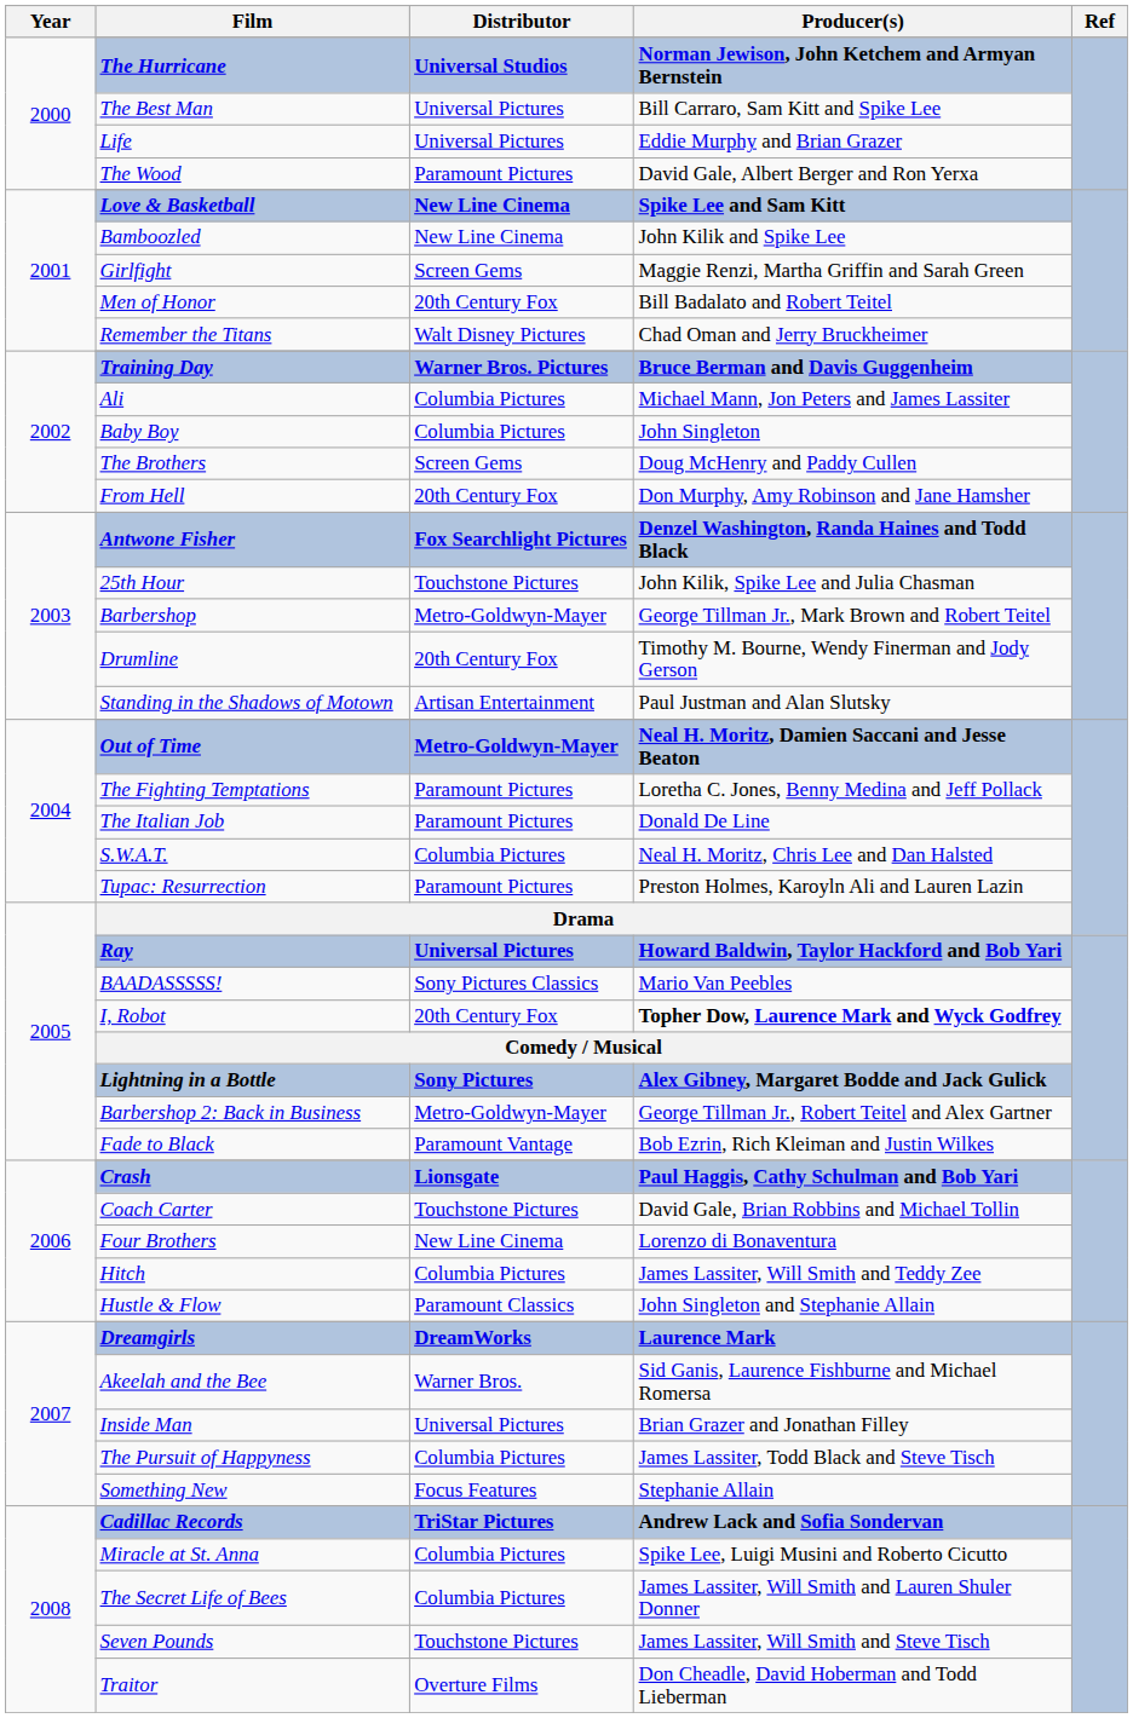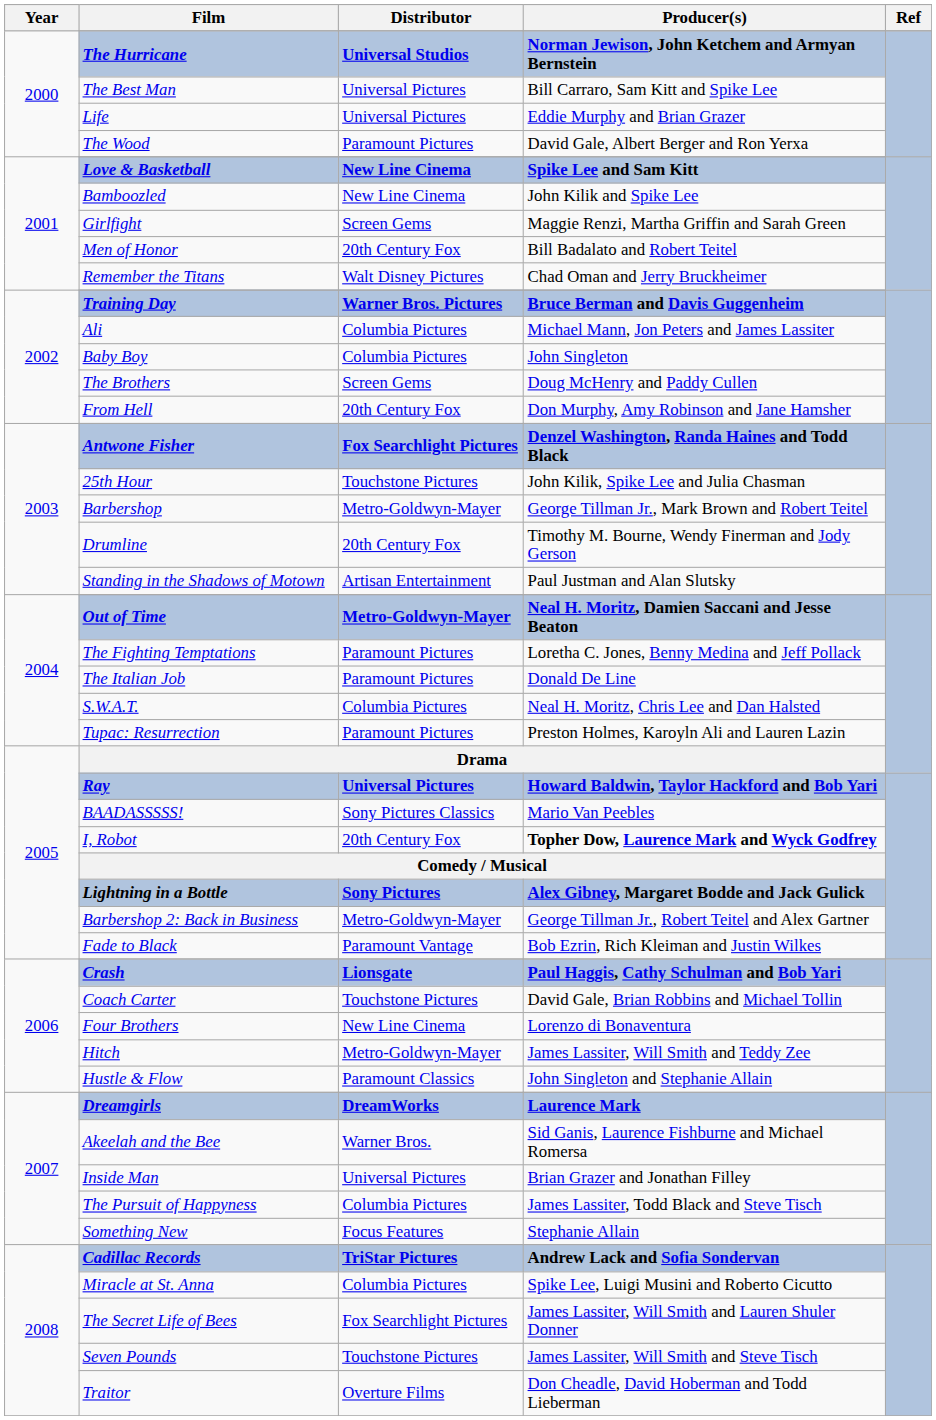 <table class="wikitable" style="width:100%;">
 <tr style="background:#bebebe;">
 <th style="width:8%;">Year</th>
 <th style="width:28%;">Film</th>
 <th style="width:20%;">Distributor</th>
 <th style="width:39%;">Producer(s)</th>
 <th style="width:5%;">Ref</th>
 </tr>
 <tr>
 <td rowspan="5" align="center"><a href='#'>2000</a></td>
 </tr>
 <tr style="background:#B0C4DE">
 <td><strong><em><a href='#'>The Hurricane</a></em></strong></td>
 <td><strong><a href='#'>Universal Studios</a></strong></td>
 <td><strong><a href='#'>Norman Jewison</a>, John Ketchem and Armyan Bernstein</strong></td>
 <td rowspan="5" align="center"></td>
 </tr>
 <tr>
 <td><em><a href='#'>The Best Man</a></em></td>
 <td><a href='#'>Universal Pictures</a></td>
 <td>Bill Carraro, Sam Kitt and <a href='#'>Spike Lee</a></td>
 </tr>
 <tr>
 <td><em><a href='#'>Life</a></em></td>
 <td><a href='#'>Universal Pictures</a></td>
 <td><a href='#'>Eddie Murphy</a> and <a href='#'>Brian Grazer</a></td>
 </tr>
 <tr>
 <td><em><a href='#'>The Wood</a></em></td>
 <td><a href='#'>Paramount Pictures</a></td>
 <td>David Gale, Albert Berger and Ron Yerxa</td>
 </tr>
 <tr>
 <td rowspan="6" align="center"><a href='#'>2001</a></td>
 </tr>
 <tr style="background:#B0C4DE">
 <td><strong><em><a href='#'>Love & Basketball</a></em></strong></td>
 <td><strong><a href='#'>New Line Cinema</a></strong></td>
 <td><strong><a href='#'>Spike Lee</a> and Sam Kitt</strong></td>
 <td rowspan="6" align="center"></td>
 </tr>
 <tr>
 <td><em><a href='#'>Bamboozled</a></em></td>
 <td><a href='#'>New Line Cinema</a></td>
 <td>John Kilik and <a href='#'>Spike Lee</a></td>
 </tr>
 <tr>
 <td><em><a href='#'>Girlfight</a></em></td>
 <td><a href='#'>Screen Gems</a></td>
 <td>Maggie Renzi, Martha Griffin and Sarah Green</td>
 </tr>
 <tr>
 <td><em><a href='#'>Men of Honor</a></em></td>
 <td><a href='#'>20th Century Fox</a></td>
 <td>Bill Badalato and <a href='#'>Robert Teitel</a></td>
 </tr>
 <tr>
 <td><em><a href='#'>Remember the Titans</a></em></td>
 <td><a href='#'>Walt Disney Pictures</a></td>
 <td>Chad Oman and <a href='#'>Jerry Bruckheimer</a></td>
 </tr>
 <tr>
 <td rowspan="6" align="center"><a href='#'>2002</a></td>
 </tr>
 <tr style="background:#B0C4DE">
 <td><strong><em><a href='#'>Training Day</a></em></strong></td>
 <td><strong><a href='#'>Warner Bros. Pictures</a></strong></td>
 <td><strong><a href='#'>Bruce Berman</a> and <a href='#'>Davis Guggenheim</a></strong></td>
 <td rowspan="6" align="center"></td>
 </tr>
 <tr>
 <td><em><a href='#'>Ali</a></em></td>
 <td><a href='#'>Columbia Pictures</a></td>
 <td><a href='#'>Michael Mann</a>, <a href='#'>Jon Peters</a> and <a href='#'>James Lassiter</a></td>
 </tr>
 <tr>
 <td><em><a href='#'>Baby Boy</a></em></td>
 <td><a href='#'>Columbia Pictures</a></td>
 <td><a href='#'>John Singleton</a></td>
 </tr>
 <tr>
 <td><em><a href='#'>The Brothers</a></em></td>
 <td><a href='#'>Screen Gems</a></td>
 <td><a href='#'>Doug McHenry</a> and <a href='#'>Paddy Cullen</a></td>
 </tr>
 <tr>
 <td><em><a href='#'>From Hell</a></em></td>
 <td><a href='#'>20th Century Fox</a></td>
 <td><a href='#'>Don Murphy</a>, <a href='#'>Amy Robinson</a> and <a href='#'>Jane Hamsher</a></td>
 </tr>
 <tr>
 <td rowspan="6" align="center"><a href='#'>2003</a></td>
 </tr>
 <tr style="background:#B0C4DE">
 <td><strong><em><a href='#'>Antwone Fisher</a></em></strong></td>
 <td><strong><a href='#'>Fox Searchlight Pictures</a></strong></td>
 <td><strong><a href='#'>Denzel Washington</a>, <a href='#'>Randa Haines</a> and Todd Black</strong></td>
 <td rowspan="6" align="center"></td>
 </tr>
 <tr>
 <td><em><a href='#'>25th Hour</a></em></td>
 <td><a href='#'>Touchstone Pictures</a></td>
 <td>John Kilik, <a href='#'>Spike Lee</a> and Julia Chasman</td>
 </tr>
 <tr>
 <td><em><a href='#'>Barbershop</a></em></td>
 <td><a href='#'>Metro-Goldwyn-Mayer</a></td>
 <td><a href='#'>George Tillman Jr.</a>, Mark Brown and <a href='#'>Robert Teitel</a></td>
 </tr>
 <tr>
 <td><em><a href='#'>Drumline</a></em></td>
 <td><a href='#'>20th Century Fox</a></td>
 <td>Timothy M. Bourne, Wendy Finerman and <a href='#'>Jody Gerson</a></td>
 </tr>
 <tr>
 <td><em><a href='#'>Standing in the Shadows of Motown</a></em></td>
 <td><a href='#'>Artisan Entertainment</a></td>
 <td>Paul Justman and Alan Slutsky</td>
 </tr>
 <tr>
 <td rowspan="6" align="center"><a href='#'>2004</a></td>
 </tr>
 <tr style="background:#B0C4DE">
 <td><strong><em><a href='#'>Out of Time</a></em></strong></td>
 <td><strong><a href='#'>Metro-Goldwyn-Mayer</a></strong></td>
 <td><strong><a href='#'>Neal H. Moritz</a>, Damien Saccani and Jesse Beaton</strong></td>
 <td rowspan="6" align="center"></td>
 </tr>
 <tr>
 <td><em><a href='#'>The Fighting Temptations</a></em></td>
 <td><a href='#'>Paramount Pictures</a></td>
 <td>Loretha C. Jones, <a href='#'>Benny Medina</a> and <a href='#'>Jeff Pollack</a></td>
 </tr>
 <tr>
 <td><em><a href='#'>The Italian Job</a></em></td>
 <td><a href='#'>Paramount Pictures</a></td>
 <td><a href='#'>Donald De Line</a></td>
 </tr>
 <tr>
 <td><em><a href='#'>S.W.A.T.</a></em></td>
 <td><a href='#'>Columbia Pictures</a></td>
 <td><a href='#'>Neal H. Moritz</a>, <a href='#'>Chris Lee</a> and <a href='#'>Dan Halsted</a></td>
 </tr>
 <tr>
 <td><em><a href='#'>Tupac: Resurrection</a></em></td>
 <td><a href='#'>Paramount Pictures</a></td>
 <td>Preston Holmes, Karoyln Ali and Lauren Lazin</td>
 </tr>
 <tr>
 <td rowspan="8" align="center"><a href='#'>2005</a></td>
 <th colspan="3">Drama</th>
 </tr>
 <tr style="background:#B0C4DE">
 <td><strong><em><a href='#'>Ray</a></em></strong></td>
 <td><strong><a href='#'>Universal Pictures</a></strong></td>
 <td><strong><a href='#'>Howard Baldwin</a>, <a href='#'>Taylor Hackford</a> and <a href='#'>Bob Yari</a></strong></td>
 <td rowspan="8" align="center"></td>
 </tr>
 <tr>
 <td><em><a href='#'>BAADASSSSS!</a></em></td>
 <td><a href='#'>Sony Pictures Classics</a></td>
 <td><a href='#'>Mario Van Peebles</a></td>
 </tr>
 <tr>
 <td><em><a href='#'>I, Robot</a></em></td>
 <td><a href='#'>20th Century Fox</a></td>
 <td><strong>Topher Dow, <a href='#'>Laurence Mark</a> and <a href='#'>Wyck Godfrey</a></strong></td>
 </tr>
 <tr>
 <th colspan="3">Comedy / Musical</th>
 </tr>
 <tr style="background:#B0C4DE">
 <td><strong><em>Lightning in a Bottle</em></strong></td>
 <td><strong><a href='#'>Sony Pictures</a></strong></td>
 <td><strong><a href='#'>Alex Gibney</a>, Margaret Bodde and Jack Gulick</strong></td>
 </tr>
 <tr>
 <td><em><a href='#'>Barbershop 2: Back in Business</a></em></td>
 <td><a href='#'>Metro-Goldwyn-Mayer</a></td>
 <td><a href='#'>George Tillman Jr.</a>, <a href='#'>Robert Teitel</a> and Alex Gartner</td>
 </tr>
 <tr>
 <td><em><a href='#'>Fade to Black</a></em></td>
 <td><a href='#'>Paramount Vantage</a></td>
 <td><a href='#'>Bob Ezrin</a>, Rich Kleiman and <a href='#'>Justin Wilkes</a></td>
 </tr>
 <tr>
 <td rowspan="6" align="center"><a href='#'>2006</a></td>
 </tr>
 <tr style="background:#B0C4DE">
 <td><strong><em><a href='#'>Crash</a></em></strong></td>
 <td><strong><a href='#'>Lionsgate</a></strong></td>
 <td><strong><a href='#'>Paul Haggis</a>, <a href='#'>Cathy Schulman</a> and <a href='#'>Bob Yari</a></strong></td>
 <td rowspan="6" align="center"></td>
 </tr>
 <tr>
 <td><em><a href='#'>Coach Carter</a></em></td>
 <td><a href='#'>Touchstone Pictures</a></td>
 <td>David Gale, <a href='#'>Brian Robbins</a> and <a href='#'>Michael Tollin</a></td>
 </tr>
 <tr>
 <td><em><a href='#'>Four Brothers</a></em></td>
 <td><a href='#'>New Line Cinema</a></td>
 <td><a href='#'>Lorenzo di Bonaventura</a></td>
 </tr>
 <tr>
 <td><em><a href='#'>Hitch</a></em></td>
-<td><a href='#'>Columbia Pictures</a></td>
+<td><a href='#'>Metro-Goldwyn-Mayer</a></td>
 <td><a href='#'>James Lassiter</a>, <a href='#'>Will Smith</a> and <a href='#'>Teddy Zee</a></td>
 </tr>
 <tr>
 <td><em><a href='#'>Hustle & Flow</a></em></td>
 <td><a href='#'>Paramount Classics</a></td>
 <td><a href='#'>John Singleton</a> and <a href='#'>Stephanie Allain</a></td>
 </tr>
 <tr>
 <td rowspan="6" align="center"><a href='#'>2007</a></td>
 </tr>
 <tr style="background:#B0C4DE">
 <td><strong><em><a href='#'>Dreamgirls</a></em></strong></td>
 <td><strong><a href='#'>DreamWorks</a></strong></td>
 <td><strong><a href='#'>Laurence Mark</a></strong></td>
 <td rowspan="6" align="center"></td>
 </tr>
 <tr>
 <td><em><a href='#'>Akeelah and the Bee</a></em></td>
 <td><a href='#'>Warner Bros.</a></td>
 <td><a href='#'>Sid Ganis</a>, <a href='#'>Laurence Fishburne</a> and Michael Romersa</td>
 </tr>
 <tr>
 <td><em><a href='#'>Inside Man</a></em></td>
 <td><a href='#'>Universal Pictures</a></td>
 <td><a href='#'>Brian Grazer</a> and Jonathan Filley</td>
 </tr>
 <tr>
 <td><em><a href='#'>The Pursuit of Happyness</a></em></td>
 <td><a href='#'>Columbia Pictures</a></td>
 <td><a href='#'>James Lassiter</a>, Todd Black and <a href='#'>Steve Tisch</a></td>
 </tr>
 <tr>
 <td><em><a href='#'>Something New</a></em></td>
 <td><a href='#'>Focus Features</a></td>
 <td><a href='#'>Stephanie Allain</a></td>
 </tr>
 <tr>
 <td rowspan="6" align="center"><a href='#'>2008</a></td>
 </tr>
 <tr style="background:#B0C4DE">
 <td><strong><em><a href='#'>Cadillac Records</a></em></strong></td>
 <td><strong><a href='#'>TriStar Pictures</a></strong></td>
 <td><strong>Andrew Lack and <a href='#'>Sofia Sondervan</a></strong></td>
 <td rowspan="6" align="center"></td>
 </tr>
 <tr>
 <td><em><a href='#'>Miracle at St. Anna</a></em></td>
 <td><a href='#'>Columbia Pictures</a></td>
 <td><a href='#'>Spike Lee</a>, Luigi Musini and Roberto Cicutto</td>
 </tr>
 <tr>
 <td><em><a href='#'>The Secret Life of Bees</a></em></td>
-<td><a href='#'>Columbia Pictures</a></td>
+<td><a href='#'>Fox Searchlight Pictures</a></td>
 <td><a href='#'>James Lassiter</a>, <a href='#'>Will Smith</a> and <a href='#'>Lauren Shuler Donner</a></td>
 </tr>
 <tr>
 <td><em><a href='#'>Seven Pounds</a></em></td>
 <td><a href='#'>Touchstone Pictures</a></td>
 <td><a href='#'>James Lassiter</a>, <a href='#'>Will Smith</a> and <a href='#'>Steve Tisch</a></td>
 </tr>
 <tr>
 <td><em><a href='#'>Traitor</a></em></td>
 <td><a href='#'>Overture Films</a></td>
 <td><a href='#'>Don Cheadle</a>, <a href='#'>David Hoberman</a> and Todd Lieberman</td>
 </tr>
 </table>
